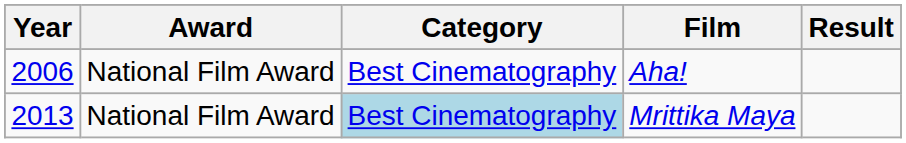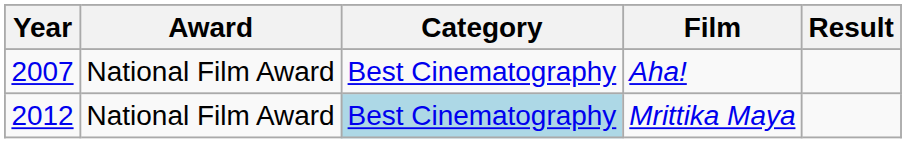 <table class="wikitable" style="font-size: 95%;">
 <tr>
 <th>Year</th>
 <th>Award</th>
 <th>Category</th>
 <th>Film</th>
 <th>Result</th>
 </tr>
 <tr>
-<td><a href='#'>2006</a></td>
+<td><a href='#'>2007</a></td>
 <td>National Film Award</td>
 <td><a href='#'>Best Cinematography</a></td>
 <td><em><a href='#'>Aha!</a></em></td>
 <td></td>
 </tr>
 <tr>
-<td><a href='#'>2013</a></td>
+<td><a href='#'>2012</a></td>
 <td>National Film Award</td>
 <td style="background: lightblue;"><a href='#'>Best Cinematography</a></td>
 <td><em><a href='#'>Mrittika Maya</a></em></td>
 <td></td>
 </tr>
 </table>
